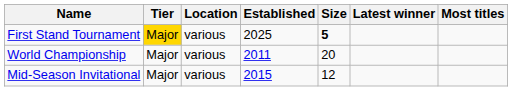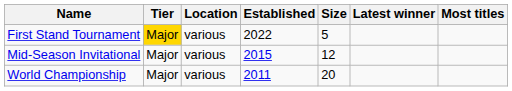 <table class="wikitable sortable plainrowheaders">
 <tr>
 <th>Name</th>
 <th>Tier</th>
 <th>Location</th>
 <th>Established</th>
 <th>Size</th>
 <th>Latest winner</th>
 <th>Most titles</th>
 </tr>
 <tr>
 <td><a href='#'>First Stand Tournament</a></td>
 <td style="background: gold;">Major</td>
 <td>various</td>
-<td>2025</td>
-<td><strong>5</strong></td>
+<td>2022</td>
+<td>5</td>
+<td></td>
+<td></td>
+</tr>
+<tr>
+<td scope="row"><a href='#'>Mid-Season Invitational</a></td>
+<td>Major</td>
+<td>various</td>
+<td><a href='#'>2015</a></td>
+<td>12</td>
 <td></td>
 <td></td>
 </tr>
 <tr>
 <td scope="row"><a href='#'>World Championship</a></td>
 <td>Major</td>
 <td>various</td>
 <td><a href='#'>2011</a></td>
 <td>20</td>
 <td></td>
 <td></td>
 </tr>
-<tr>
-<td scope="row"><a href='#'>Mid-Season Invitational</a></td>
-<td>Major</td>
-<td>various</td>
-<td><a href='#'>2015</a></td>
-<td>12</td>
-<td></td>
-<td></td>
-</tr>
 </table>
